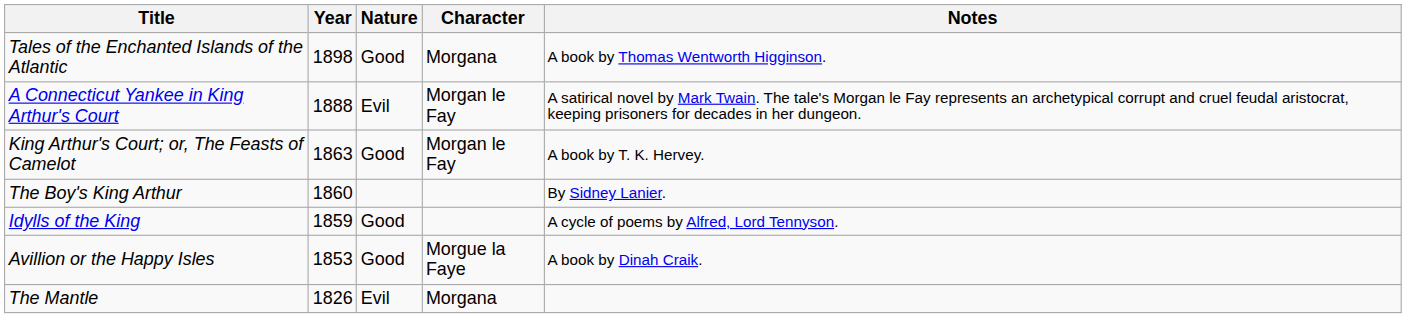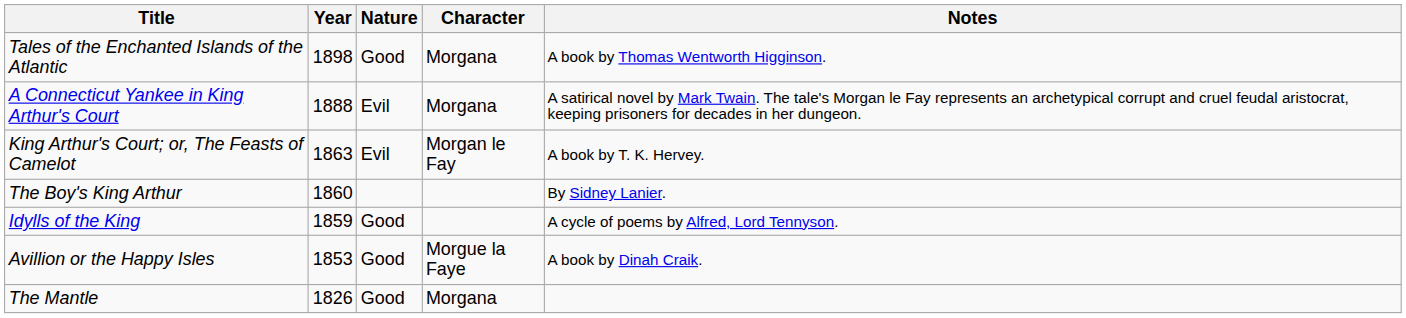 <table class="wikitable sortable">
 <tr>
 <th>Title</th>
 <th>Year</th>
 <th>Nature</th>
 <th>Character</th>
 <th>Notes</th>
 </tr>
 <tr>
 <td><em>Tales of the Enchanted Islands of the Atlantic</em></td>
 <td>1898</td>
 <td>Good</td>
 <td>Morgana</td>
 <td style="font-size: 85%;">A book by <a href='#'>Thomas Wentworth Higginson</a>.</td>
 </tr>
 <tr>
 <td><em><a href='#'>A Connecticut Yankee in King Arthur's Court</a></em></td>
 <td>1888</td>
 <td>Evil</td>
-<td>Morgan le Fay</td>
+<td>Morgana</td>
 <td style="font-size: 85%;">A satirical novel by <a href='#'>Mark Twain</a>. The tale's Morgan le Fay represents an archetypical corrupt and cruel feudal aristocrat, keeping prisoners for decades in her dungeon.</td>
 </tr>
 <tr>
 <td><em>King Arthur's Court; or, The Feasts of Camelot</em></td>
 <td>1863</td>
-<td>Good</td>
+<td>Evil</td>
 <td>Morgan le Fay</td>
 <td style="font-size: 85%;">A book by T. K. Hervey.</td>
 </tr>
 <tr>
 <td><em>The Boy's King Arthur</em></td>
 <td>1860</td>
 <td></td>
 <td></td>
 <td style="font-size: 85%;">By <a href='#'>Sidney Lanier</a>.</td>
 </tr>
 <tr>
 <td><em><a href='#'>Idylls of the King</a></em></td>
 <td>1859</td>
 <td>Good</td>
 <td></td>
 <td style="font-size: 85%;">A cycle of poems by <a href='#'>Alfred, Lord Tennyson</a>.</td>
 </tr>
 <tr>
 <td><em>Avillion or the Happy Isles</em></td>
 <td>1853</td>
 <td>Good</td>
 <td>Morgue la Faye</td>
 <td style="font-size: 85%;">A book by <a href='#'>Dinah Craik</a>.</td>
 </tr>
 <tr>
 <td><em>The Mantle</em></td>
 <td>1826</td>
-<td>Evil</td>
+<td>Good</td>
 <td>Morgana</td>
 <td style="font-size: 85%;"></td>
 </tr>
 </table>
